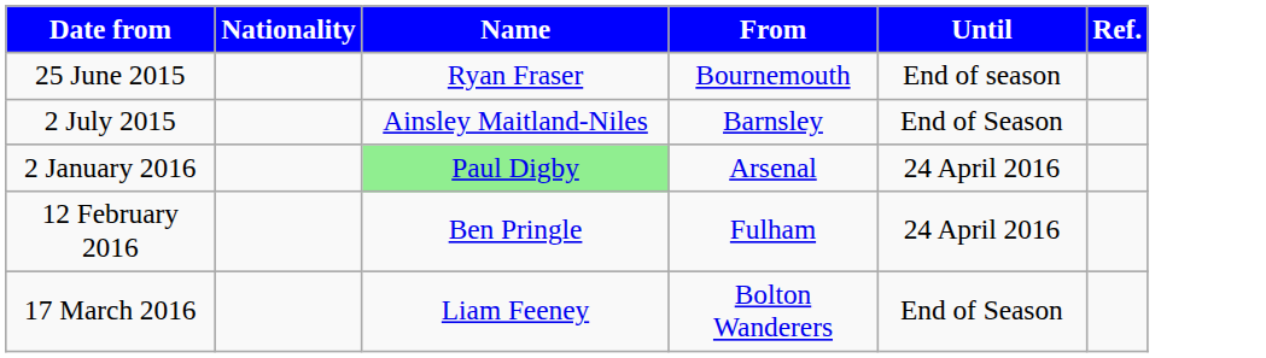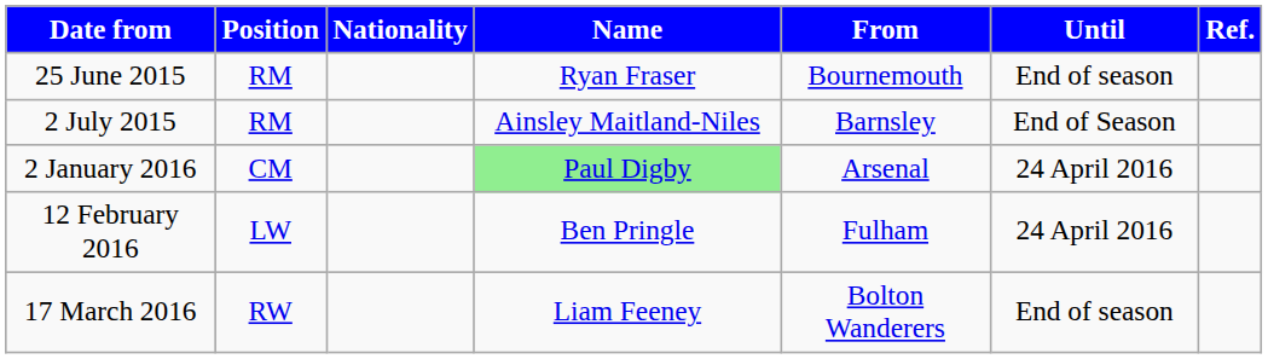 <table class="wikitable"  style="text-align:center; font-size:90%; ">
 <tr>
 <th style="background:#0000FF; color:white; width:100px;">Date from</th>
+<th style="background:#0000FF; color:white; width:50px;">Position</th>
 <th style="background:#0000FF; color:white; width:50px;">Nationality</th>
 <th style="background:#0000FF; color:white; width:150px;">Name</th>
 <th style="background:#0000FF; color:white; width:100px;">From</th>
 <th style="background:#0000FF; color:white; width:100px;">Until</th>
 <th style="background:#0000FF; color:white; width:25px;">Ref.</th>
 </tr>
 <tr>
 <td>25 June 2015</td>
+<td><a href='#'>RM</a></td>
 <td></td>
 <td><a href='#'>Ryan Fraser</a></td>
 <td> <a href='#'>Bournemouth</a></td>
 <td>End of season</td>
 <td></td>
 </tr>
 <tr>
 <td>2 July 2015</td>
+<td><a href='#'>RM</a></td>
 <td></td>
 <td><a href='#'>Ainsley Maitland-Niles</a></td>
 <td> <a href='#'>Barnsley</a></td>
 <td>End of Season</td>
 <td></td>
 </tr>
 <tr>
 <td>2 January 2016</td>
+<td><a href='#'>CM</a></td>
 <td></td>
 <td style="background: lightgreen;"><a href='#'>Paul Digby</a></td>
 <td> <a href='#'>Arsenal</a></td>
 <td>24 April 2016</td>
 <td></td>
 </tr>
 <tr>
 <td>12 February 2016</td>
+<td><a href='#'>LW</a></td>
 <td></td>
 <td><a href='#'>Ben Pringle</a></td>
 <td> <a href='#'>Fulham</a></td>
 <td>24 April 2016</td>
 <td></td>
 </tr>
 <tr>
 <td>17 March 2016</td>
+<td><a href='#'>RW</a></td>
 <td></td>
 <td><a href='#'>Liam Feeney</a></td>
 <td> <a href='#'>Bolton Wanderers</a></td>
-<td>End of Season</td>
+<td>End of season</td>
 <td></td>
 </tr>
 </table>
